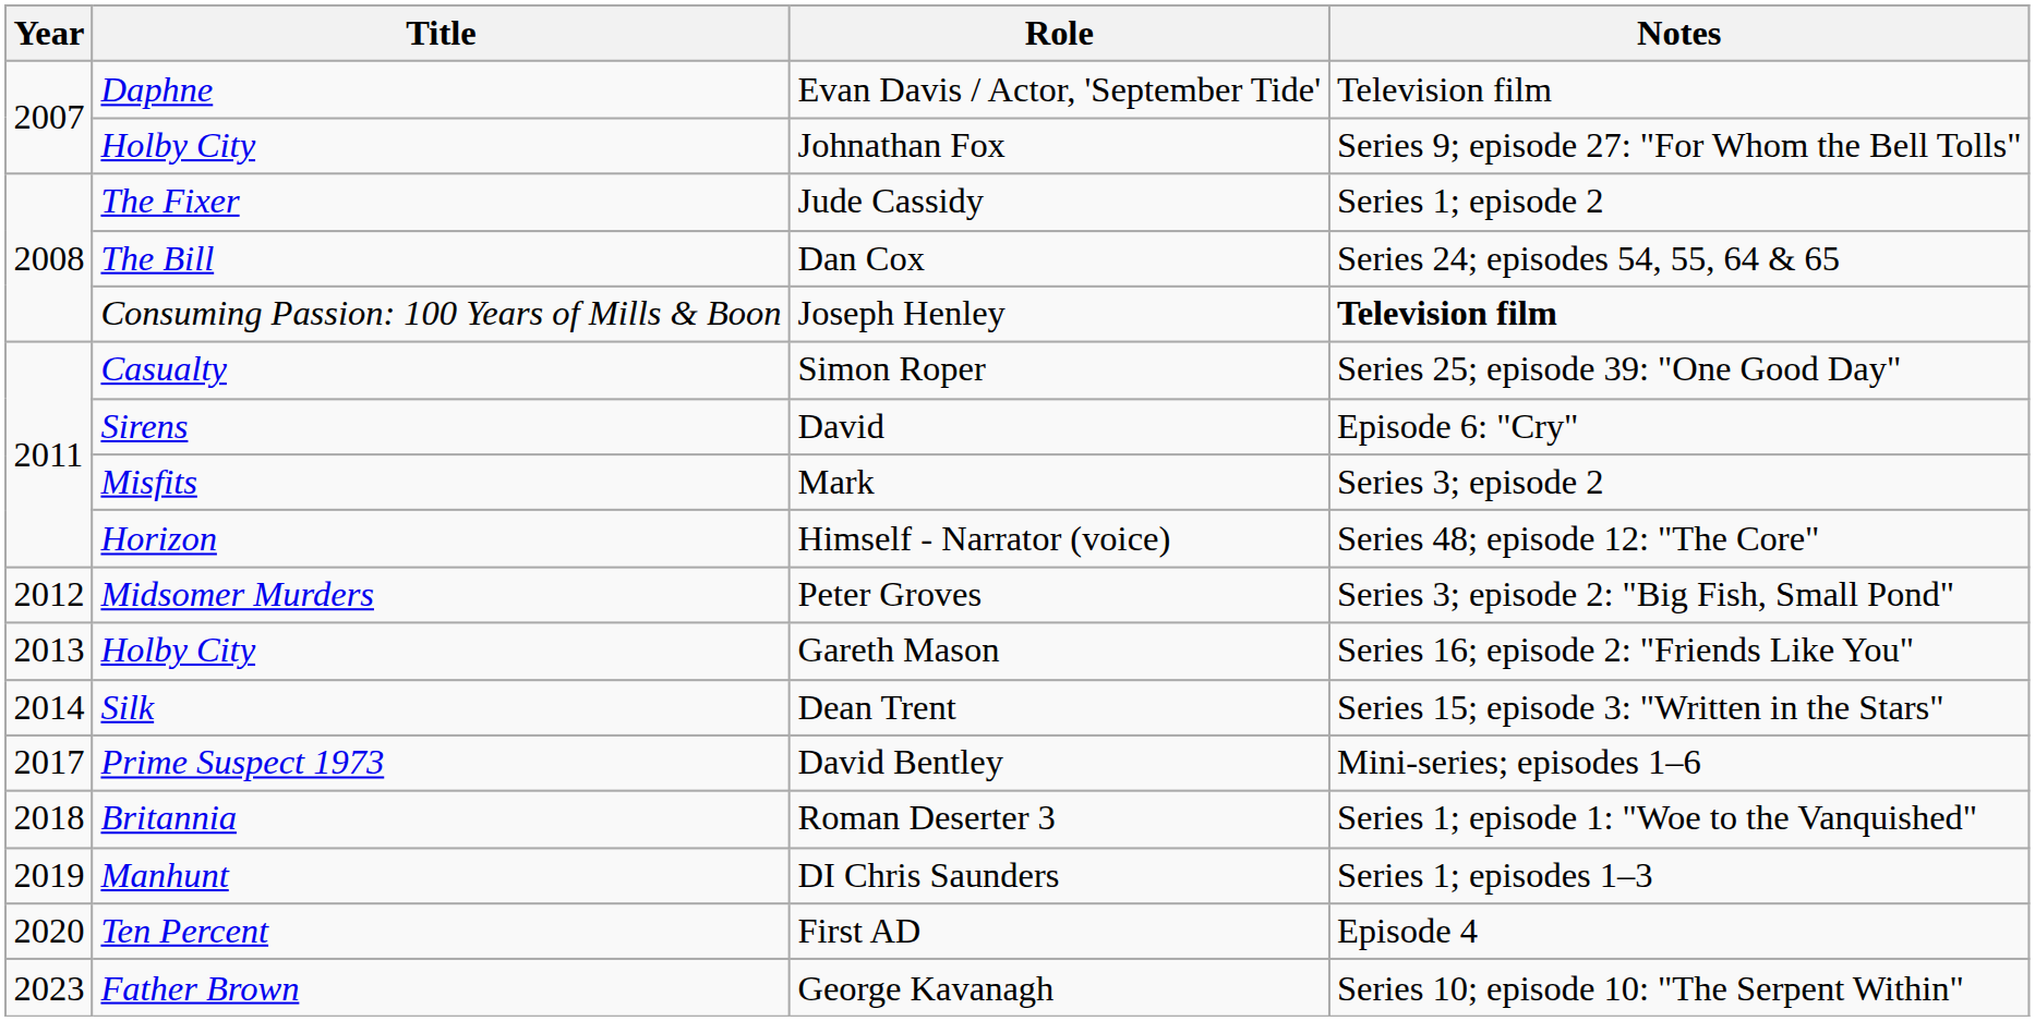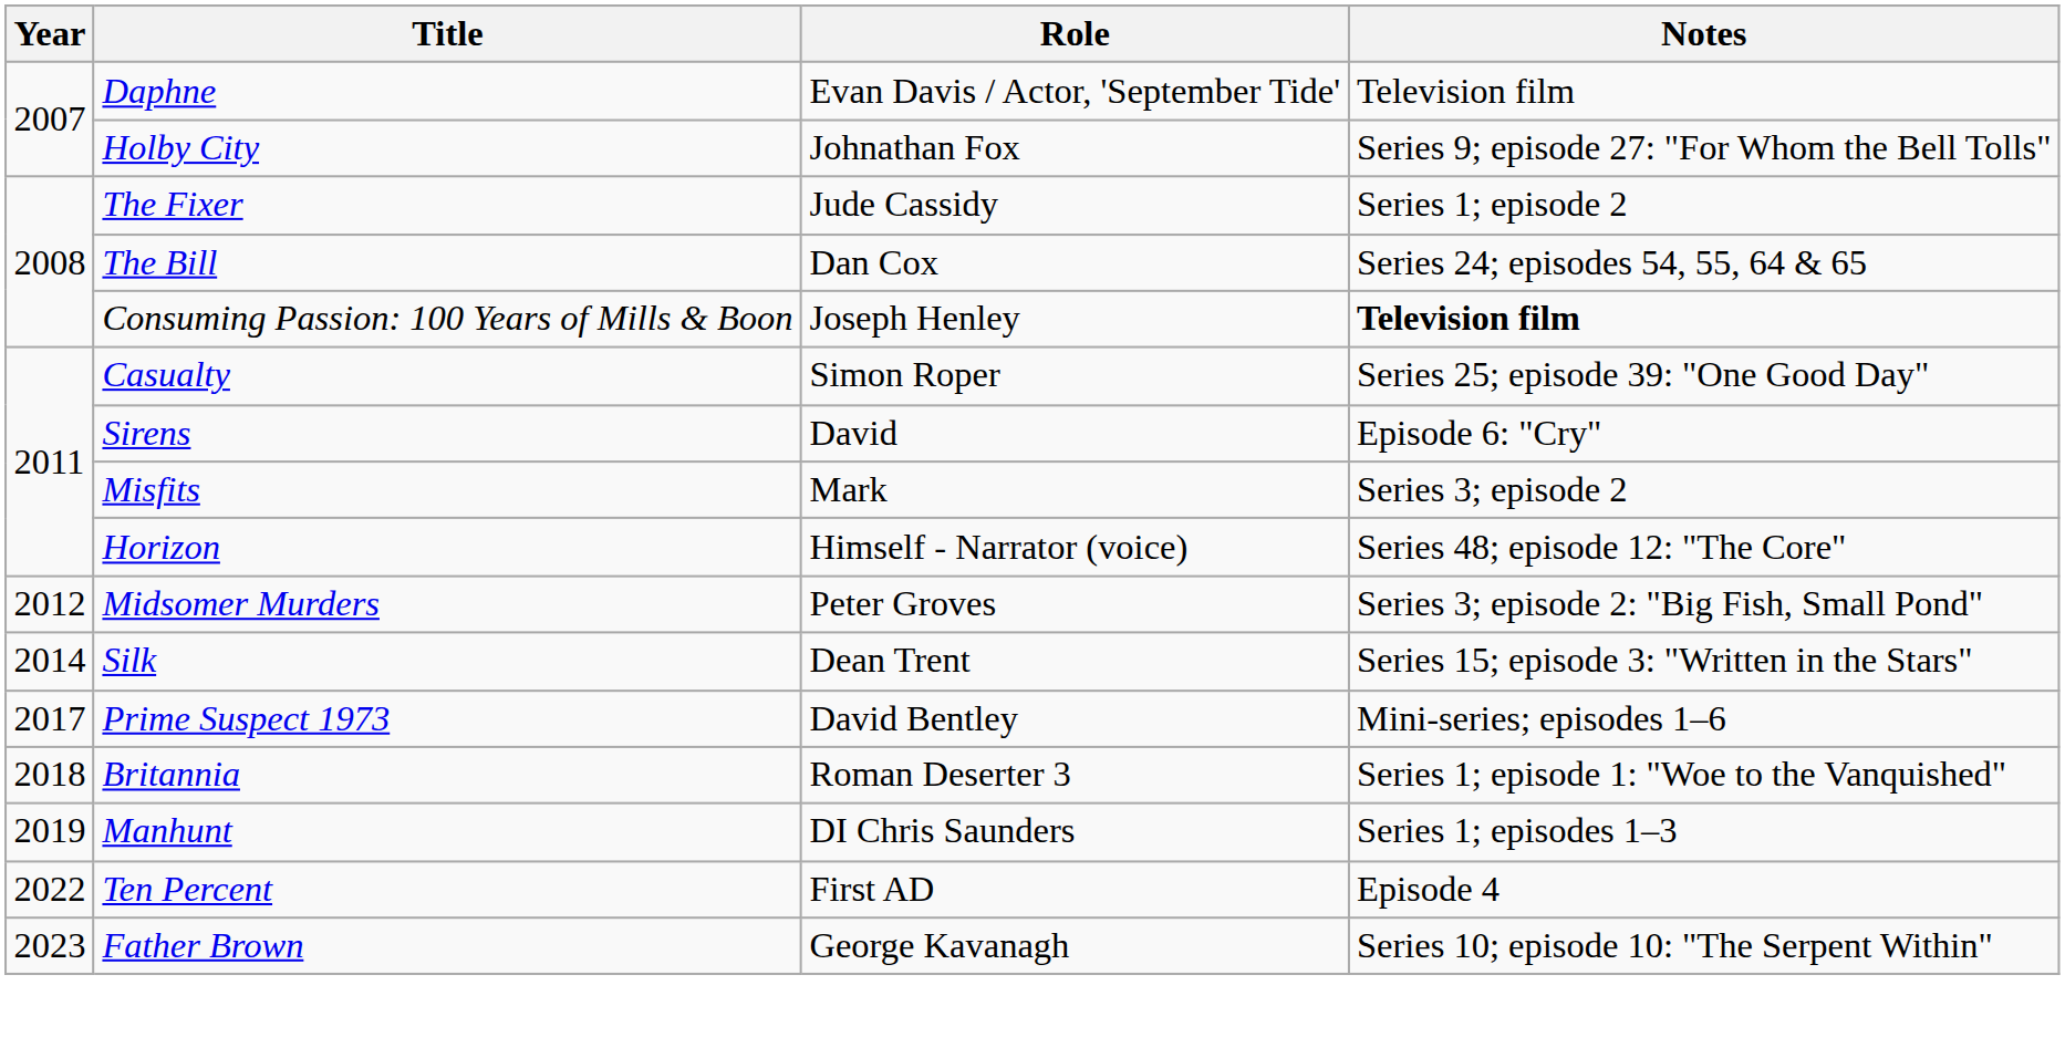 <table class="wikitable sortable">
 <tr>
 <th>Year</th>
 <th>Title</th>
 <th>Role</th>
 <th>Notes</th>
 </tr>
 <tr>
 <td rowspan="2">2007</td>
 <td><em><a href='#'>Daphne</a></em></td>
 <td>Evan Davis / Actor, 'September Tide'</td>
 <td>Television film</td>
 </tr>
 <tr>
 <td><em><a href='#'>Holby City</a></em></td>
 <td>Johnathan Fox</td>
 <td>Series 9; episode 27: "For Whom the Bell Tolls"</td>
 </tr>
 <tr>
 <td rowspan="3">2008</td>
 <td><em><a href='#'>The Fixer</a></em></td>
 <td>Jude Cassidy</td>
 <td>Series 1; episode 2</td>
 </tr>
 <tr>
 <td><em><a href='#'>The Bill</a></em></td>
 <td>Dan Cox</td>
 <td>Series 24; episodes 54, 55, 64 & 65</td>
 </tr>
 <tr>
 <td><em>Consuming Passion: 100 Years of Mills & Boon</em></td>
 <td>Joseph Henley</td>
 <td><strong>Television film</strong></td>
 </tr>
 <tr>
 <td rowspan="4">2011</td>
 <td><em><a href='#'>Casualty</a></em></td>
 <td>Simon Roper</td>
 <td>Series 25; episode 39: "One Good Day"</td>
 </tr>
 <tr>
 <td><em><a href='#'>Sirens</a></em></td>
 <td>David</td>
 <td>Episode 6: "Cry"</td>
 </tr>
 <tr>
 <td><em><a href='#'>Misfits</a></em></td>
 <td>Mark</td>
 <td>Series 3; episode 2</td>
 </tr>
 <tr>
 <td><em><a href='#'>Horizon</a></em></td>
 <td>Himself - Narrator (voice)</td>
 <td>Series 48; episode 12: "The Core"</td>
 </tr>
 <tr>
 <td>2012</td>
 <td><em><a href='#'>Midsomer Murders</a></em></td>
 <td>Peter Groves</td>
 <td>Series 3; episode 2: "Big Fish, Small Pond"</td>
 </tr>
 <tr>
-<td>2013</td>
-<td><em><a href='#'>Holby City</a></em></td>
-<td>Gareth Mason</td>
-<td>Series 16; episode 2: "Friends Like You"</td>
-</tr>
-<tr>
 <td>2014</td>
 <td><em><a href='#'>Silk</a></em></td>
 <td>Dean Trent</td>
 <td>Series 15; episode 3: "Written in the Stars"</td>
 </tr>
 <tr>
 <td>2017</td>
 <td><em><a href='#'>Prime Suspect 1973</a></em></td>
 <td>David Bentley</td>
 <td>Mini-series; episodes 1–6</td>
 </tr>
 <tr>
 <td>2018</td>
 <td><em><a href='#'>Britannia</a></em></td>
 <td>Roman Deserter 3</td>
 <td>Series 1; episode 1: "Woe to the Vanquished"</td>
 </tr>
 <tr>
 <td>2019</td>
 <td><em><a href='#'>Manhunt</a></em></td>
 <td>DI Chris Saunders</td>
 <td>Series 1; episodes 1–3</td>
 </tr>
 <tr>
-<td>2020</td>
+<td>2022</td>
 <td><em><a href='#'>Ten Percent</a></em></td>
 <td>First AD</td>
 <td>Episode 4</td>
 </tr>
 <tr>
 <td>2023</td>
 <td><em><a href='#'>Father Brown</a></em></td>
 <td>George Kavanagh</td>
 <td>Series 10; episode 10: "The Serpent Within"</td>
 </tr>
 </table>
